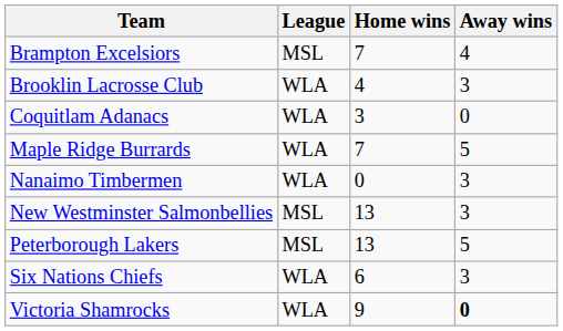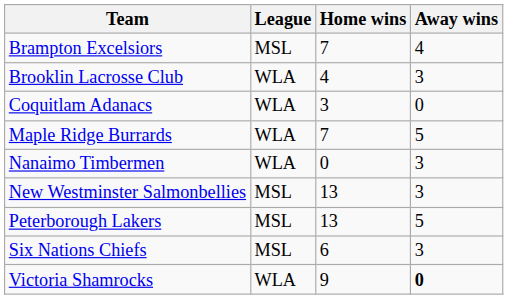 <table class="wikitable sortable">
 <tr>
 <th>Team</th>
 <th>League</th>
 <th>Home wins</th>
 <th>Away wins</th>
 </tr>
 <tr>
 <td><a href='#'>Brampton Excelsiors</a></td>
 <td>MSL</td>
 <td>7</td>
 <td>4</td>
 </tr>
 <tr>
 <td><a href='#'>Brooklin Lacrosse Club</a></td>
 <td>WLA</td>
 <td>4</td>
 <td>3</td>
 </tr>
 <tr>
 <td><a href='#'>Coquitlam Adanacs</a></td>
 <td>WLA</td>
 <td>3</td>
 <td>0</td>
 </tr>
 <tr>
 <td><a href='#'>Maple Ridge Burrards</a></td>
 <td>WLA</td>
 <td>7</td>
 <td>5</td>
 </tr>
 <tr>
 <td><a href='#'>Nanaimo Timbermen</a></td>
 <td>WLA</td>
 <td>0</td>
 <td>3</td>
 </tr>
 <tr>
 <td><a href='#'>New Westminster Salmonbellies</a></td>
 <td>MSL</td>
 <td>13</td>
 <td>3</td>
 </tr>
 <tr>
 <td><a href='#'>Peterborough Lakers</a></td>
 <td>MSL</td>
 <td>13</td>
 <td>5</td>
 </tr>
 <tr>
 <td><a href='#'>Six Nations Chiefs</a></td>
-<td>WLA</td>
+<td>MSL</td>
 <td>6</td>
 <td>3</td>
 </tr>
 <tr>
 <td><a href='#'>Victoria Shamrocks</a></td>
 <td>WLA</td>
 <td>9</td>
 <td><strong>0</strong></td>
 </tr>
 </table>
